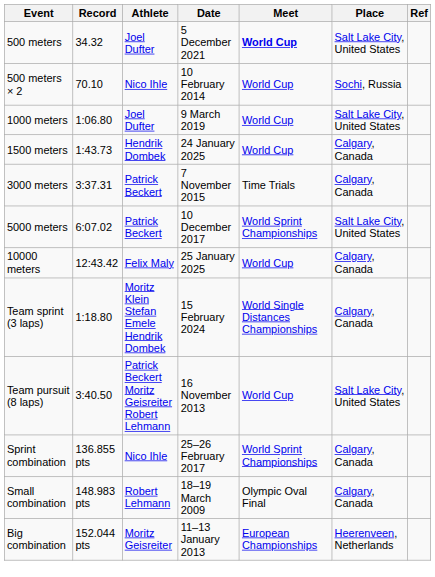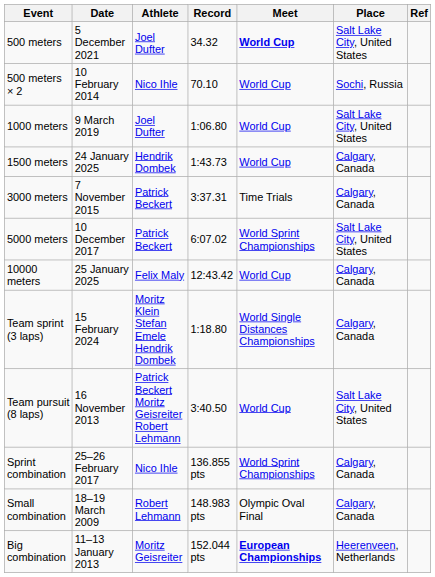 <table class="wikitable" style="font-size:95%; width: 95%;">
 <tr>
 <th>Event</th>
+<th>Date</th>
+<th>Athlete</th>
 <th>Record</th>
-<th>Athlete</th>
-<th>Date</th>
 <th>Meet</th>
 <th>Place</th>
 <th>Ref</th>
 </tr>
 <tr>
 <td>500 meters</td>
+<td>5 December 2021</td>
+<td><a href='#'>Joel Dufter</a></td>
 <td>34.32</td>
-<td><a href='#'>Joel Dufter</a></td>
-<td>5 December 2021</td>
 <td><strong><a href='#'>World Cup</a></strong></td>
 <td><a href='#'>Salt Lake City</a>, United States</td>
 <td></td>
 </tr>
 <tr>
 <td>500 meters × 2</td>
+<td>10 February 2014</td>
+<td><a href='#'>Nico Ihle</a></td>
 <td>70.10</td>
-<td><a href='#'>Nico Ihle</a></td>
-<td>10 February 2014</td>
 <td><a href='#'>World Cup</a></td>
 <td><a href='#'>Sochi</a>, Russia</td>
 <td></td>
 </tr>
 <tr>
 <td>1000 meters</td>
+<td>9 March 2019</td>
+<td><a href='#'>Joel Dufter</a></td>
 <td>1:06.80</td>
-<td><a href='#'>Joel Dufter</a></td>
-<td>9 March 2019</td>
 <td><a href='#'>World Cup</a></td>
 <td><a href='#'>Salt Lake City</a>, United States</td>
 <td></td>
 </tr>
 <tr>
 <td>1500 meters</td>
+<td>24 January 2025</td>
+<td><a href='#'>Hendrik Dombek</a></td>
 <td>1:43.73</td>
-<td><a href='#'>Hendrik Dombek</a></td>
-<td>24 January 2025</td>
 <td><a href='#'>World Cup</a></td>
 <td><a href='#'>Calgary</a>, Canada</td>
 <td></td>
 </tr>
 <tr>
 <td>3000 meters</td>
+<td>7 November 2015</td>
+<td><a href='#'>Patrick Beckert</a></td>
 <td>3:37.31</td>
-<td><a href='#'>Patrick Beckert</a></td>
-<td>7 November 2015</td>
 <td>Time Trials</td>
 <td><a href='#'>Calgary</a>, Canada</td>
 <td></td>
 </tr>
 <tr>
 <td>5000 meters</td>
+<td>10 December 2017</td>
+<td><a href='#'>Patrick Beckert</a></td>
 <td>6:07.02</td>
-<td><a href='#'>Patrick Beckert</a></td>
-<td>10 December 2017</td>
 <td><a href='#'>World Sprint Championships</a></td>
 <td><a href='#'>Salt Lake City</a>, United States</td>
 <td></td>
 </tr>
 <tr>
 <td>10000 meters</td>
+<td>25 January 2025</td>
+<td><a href='#'>Felix Maly</a></td>
 <td>12:43.42</td>
-<td><a href='#'>Felix Maly</a></td>
-<td>25 January 2025</td>
 <td><a href='#'>World Cup</a></td>
 <td><a href='#'>Calgary</a>, Canada</td>
 <td></td>
 </tr>
 <tr>
 <td>Team sprint (3 laps)</td>
+<td>15 February 2024</td>
+<td><a href='#'>Moritz Klein</a><br><a href='#'>Stefan Emele</a><br><a href='#'>Hendrik Dombek</a></td>
 <td>1:18.80</td>
-<td><a href='#'>Moritz Klein</a><br><a href='#'>Stefan Emele</a><br><a href='#'>Hendrik Dombek</a></td>
-<td>15 February 2024</td>
 <td><a href='#'>World Single Distances Championships</a></td>
 <td><a href='#'>Calgary</a>, Canada</td>
 <td></td>
 </tr>
 <tr>
 <td>Team pursuit (8 laps)</td>
+<td>16 November 2013</td>
+<td><a href='#'>Patrick Beckert</a><br><a href='#'>Moritz Geisreiter</a><br><a href='#'>Robert Lehmann</a></td>
 <td>3:40.50</td>
-<td><a href='#'>Patrick Beckert</a><br><a href='#'>Moritz Geisreiter</a><br><a href='#'>Robert Lehmann</a></td>
-<td>16 November 2013</td>
 <td><a href='#'>World Cup</a></td>
 <td><a href='#'>Salt Lake City</a>, United States</td>
 <td></td>
 </tr>
 <tr>
 <td>Sprint combination</td>
+<td>25–26 February 2017</td>
+<td><a href='#'>Nico Ihle</a></td>
 <td>136.855 pts</td>
-<td><a href='#'>Nico Ihle</a></td>
-<td>25–26 February 2017</td>
 <td><a href='#'>World Sprint Championships</a></td>
 <td><a href='#'>Calgary</a>, Canada</td>
 <td></td>
 </tr>
 <tr>
 <td>Small combination</td>
+<td>18–19 March 2009</td>
+<td><a href='#'>Robert Lehmann</a></td>
 <td>148.983 pts</td>
-<td><a href='#'>Robert Lehmann</a></td>
-<td>18–19 March 2009</td>
 <td>Olympic Oval Final</td>
 <td><a href='#'>Calgary</a>, Canada</td>
 <td></td>
 </tr>
 <tr>
 <td>Big combination</td>
+<td>11–13 January 2013</td>
+<td><a href='#'>Moritz Geisreiter</a></td>
 <td>152.044 pts</td>
-<td><a href='#'>Moritz Geisreiter</a></td>
-<td>11–13 January 2013</td>
-<td><a href='#'>European Championships</a></td>
+<td><strong><a href='#'>European Championships</a></strong></td>
 <td><a href='#'>Heerenveen</a>, Netherlands</td>
 <td></td>
 </tr>
 </table>
